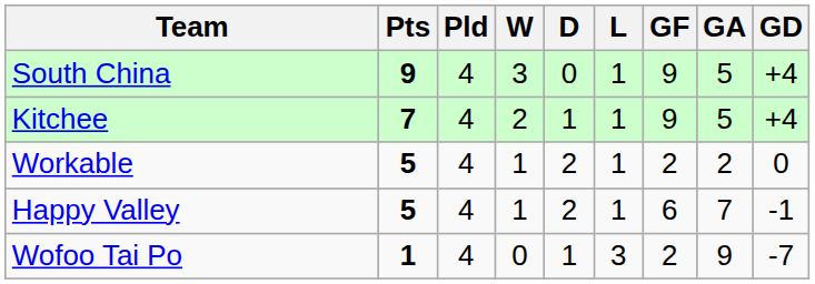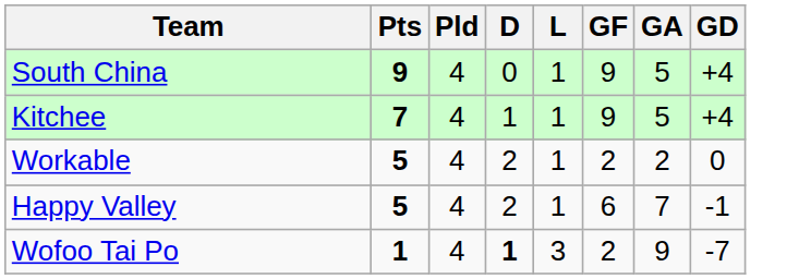 <table class="wikitable" style="text-align: center;">
 <tr>
 <th width="200">Team</th>
 <th width="20" abbr="Points">Pts</th>
 <th width="20" abbr="Played">Pld</th>
-<th width="20" abbr="Won">W</th>
 <th width="20" abbr="Drawn">D</th>
 <th width="20" abbr="Lost">L</th>
 <th width="20" abbr="Goals for">GF</th>
 <th width="20" abbr="Goals against">GA</th>
 <th width="20" abbr="Goal difference">GD</th>
 </tr>
 <tr style="background: #ccffcc;">
 <td style="text-align:left;"><a href='#'>South China</a></td>
 <td><strong>9</strong></td>
 <td>4</td>
-<td>3</td>
 <td>0</td>
 <td>1</td>
 <td>9</td>
 <td>5</td>
 <td>+4</td>
 </tr>
 <tr style="background: #ccffcc;">
 <td style="text-align:left;"><a href='#'>Kitchee</a></td>
 <td><strong>7</strong></td>
 <td>4</td>
-<td>2</td>
 <td>1</td>
 <td>1</td>
 <td>9</td>
 <td>5</td>
 <td>+4</td>
 </tr>
 <tr>
 <td style="text-align:left;"><a href='#'>Workable</a></td>
 <td><strong>5</strong></td>
 <td>4</td>
-<td>1</td>
 <td>2</td>
 <td>1</td>
 <td>2</td>
 <td>2</td>
 <td>0</td>
 </tr>
 <tr>
 <td style="text-align:left;"><a href='#'>Happy Valley</a></td>
 <td><strong>5</strong></td>
 <td>4</td>
-<td>1</td>
 <td>2</td>
 <td>1</td>
 <td>6</td>
 <td>7</td>
 <td>-1</td>
 </tr>
 <tr>
 <td style="text-align:left;"><a href='#'>Wofoo Tai Po</a></td>
 <td><strong>1</strong></td>
 <td>4</td>
-<td>0</td>
-<td>1</td>
+<td><strong>1</strong></td>
 <td>3</td>
 <td>2</td>
 <td>9</td>
 <td>-7</td>
 </tr>
 </table>
